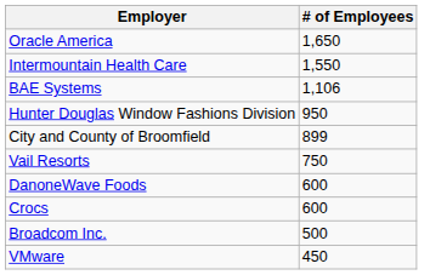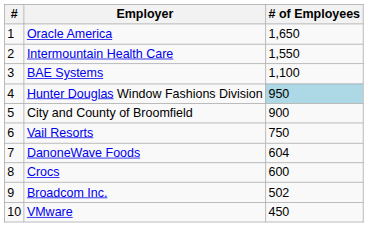 <table class="wikitable">
 <tr>
+<th>#</th>
 <th>Employer</th>
 <th># of Employees</th>
 </tr>
 <tr>
+<td>1</td>
 <td><a href='#'>Oracle America</a></td>
 <td>1,650</td>
 </tr>
 <tr>
+<td>2</td>
 <td><a href='#'>Intermountain Health Care</a></td>
 <td>1,550</td>
 </tr>
 <tr>
+<td>3</td>
 <td><a href='#'>BAE Systems</a></td>
-<td>1,106</td>
+<td>1,100</td>
 </tr>
 <tr>
+<td>4</td>
 <td><a href='#'>Hunter Douglas</a> Window Fashions Division</td>
-<td>950</td>
+<td style="background: lightblue;">950</td>
 </tr>
 <tr>
+<td>5</td>
 <td>City and County of Broomfield</td>
-<td>899</td>
+<td>900</td>
 </tr>
 <tr>
+<td>6</td>
 <td><a href='#'>Vail Resorts</a></td>
 <td>750</td>
 </tr>
 <tr>
+<td>7</td>
 <td><a href='#'>DanoneWave Foods</a></td>
-<td>600</td>
+<td>604</td>
 </tr>
 <tr>
+<td>8</td>
 <td><a href='#'>Crocs</a></td>
 <td>600</td>
 </tr>
 <tr>
+<td>9</td>
 <td><a href='#'>Broadcom Inc.</a></td>
-<td>500</td>
+<td>502</td>
 </tr>
 <tr>
+<td>10</td>
 <td><a href='#'>VMware</a></td>
 <td>450</td>
 </tr>
 </table>
